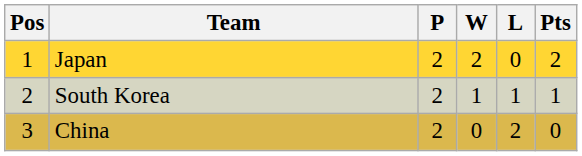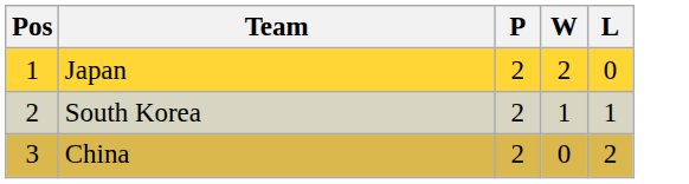 <table class="wikitable" style="font-size: 100%">
 <tr>
 <th width=15>Pos</th>
 <th width=250>Team</th>
 <th width=20>P</th>
 <th width=20>W</th>
 <th width=20>L</th>
-<th width=20>Pts</th>
 </tr>
 <tr align=center style="background: #FFD633;">
 <td>1</td>
 <td align="left"> Japan</td>
 <td>2</td>
 <td>2</td>
 <td>0</td>
-<td>2</td>
 </tr>
 <tr align=center style="background: #D6D6C2;">
 <td>2</td>
 <td align="left"> South Korea</td>
 <td>2</td>
-<td>1</td>
 <td>1</td>
 <td>1</td>
 </tr>
 <tr align=center style="background: #DBB84D;">
 <td>3</td>
 <td align="left"> China</td>
 <td>2</td>
 <td>0</td>
 <td>2</td>
-<td>0</td>
 </tr>
 </table>
